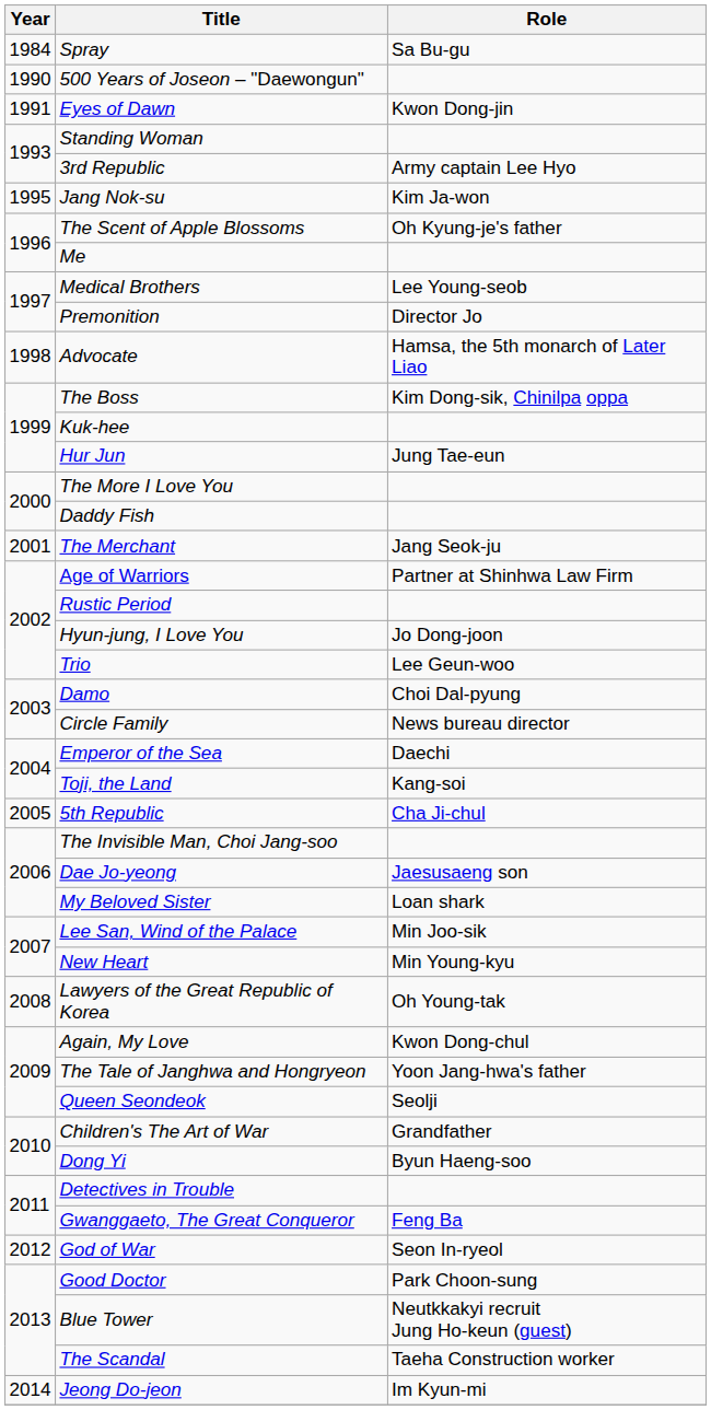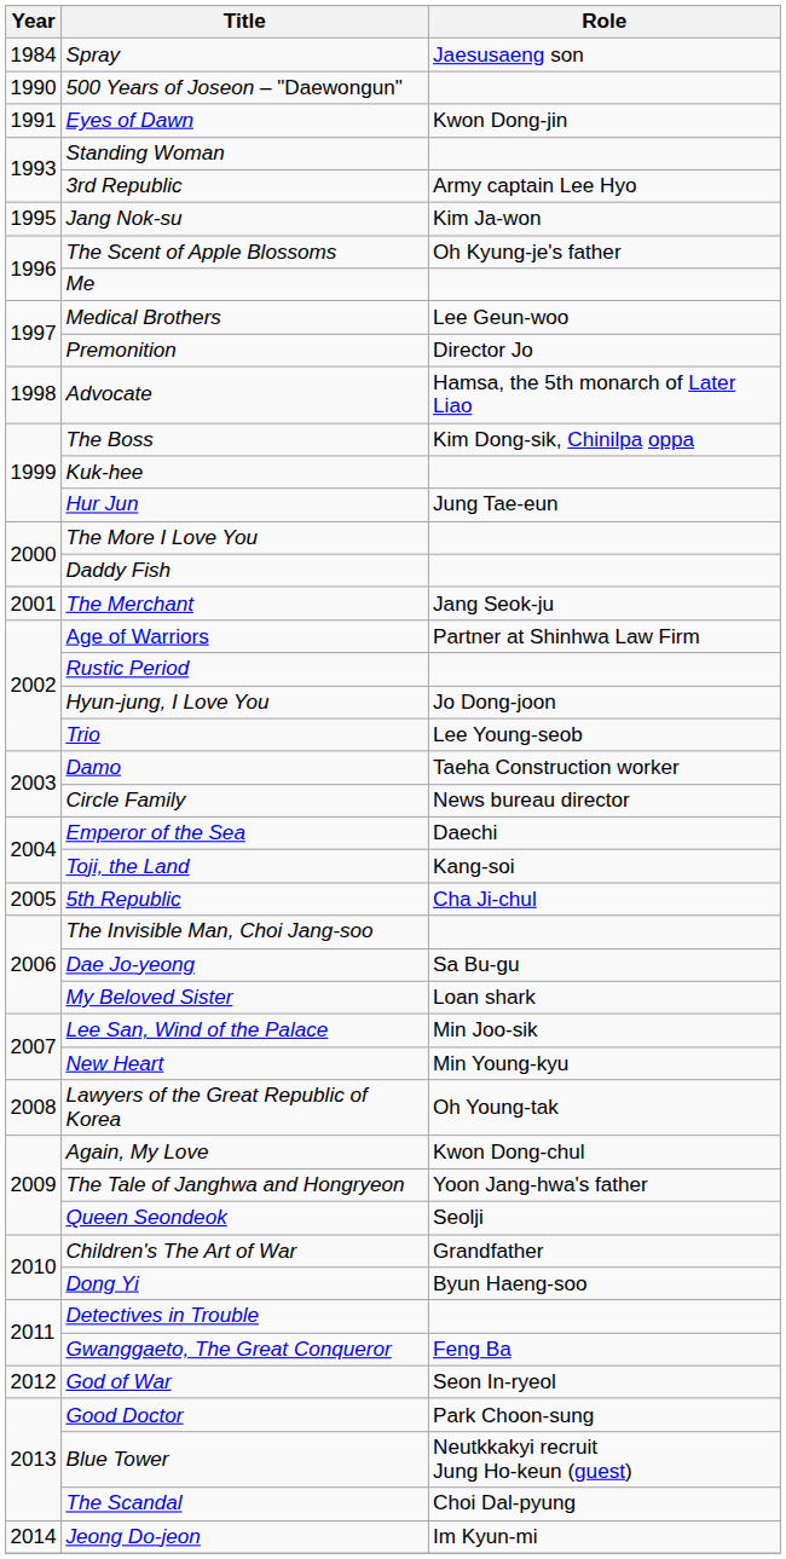 <table class="wikitable" style="width:600px">
 <tr>
 <th width=10>Year</th>
 <th>Title</th>
 <th>Role</th>
 </tr>
 <tr>
 <td>1984</td>
 <td><em>Spray</em></td>
-<td>Sa Bu-gu</td>
+<td><a href='#'>Jaesusaeng</a> son</td>
 </tr>
 <tr>
 <td>1990</td>
 <td><em>500 Years of Joseon</em> – "Daewongun"</td>
 <td></td>
 </tr>
 <tr>
 <td>1991</td>
 <td><em><a href='#'>Eyes of Dawn</a></em></td>
 <td>Kwon Dong-jin</td>
 </tr>
 <tr>
 <td rowspan=2>1993</td>
 <td><em>Standing Woman</em></td>
 <td></td>
 </tr>
 <tr>
 <td><em>3rd Republic</em></td>
 <td>Army captain Lee Hyo</td>
 </tr>
 <tr>
 <td>1995</td>
 <td><em>Jang Nok-su</em></td>
 <td>Kim Ja-won</td>
 </tr>
 <tr>
 <td rowspan=2>1996</td>
 <td><em>The Scent of Apple Blossoms</em></td>
 <td>Oh Kyung-je's father</td>
 </tr>
 <tr>
 <td><em>Me</em></td>
 <td></td>
 </tr>
 <tr>
 <td rowspan=2>1997</td>
 <td><em>Medical Brothers</em></td>
-<td>Lee Young-seob</td>
+<td>Lee Geun-woo</td>
 </tr>
 <tr>
 <td><em>Premonition</em></td>
 <td>Director Jo</td>
 </tr>
 <tr>
 <td>1998</td>
 <td><em>Advocate</em></td>
 <td>Hamsa, the 5th monarch of <a href='#'>Later Liao</a></td>
 </tr>
 <tr>
 <td rowspan=3>1999</td>
 <td><em>The Boss</em></td>
 <td>Kim Dong-sik, <a href='#'>Chinilpa</a> <a href='#'>oppa</a></td>
 </tr>
 <tr>
 <td><em>Kuk-hee</em></td>
 <td></td>
 </tr>
 <tr>
 <td><em><a href='#'>Hur Jun</a></em></td>
 <td>Jung Tae-eun</td>
 </tr>
 <tr>
 <td rowspan=2>2000</td>
 <td><em>The More I Love You</em></td>
 <td></td>
 </tr>
 <tr>
 <td><em>Daddy Fish</em></td>
 <td></td>
 </tr>
 <tr>
 <td>2001</td>
 <td><em><a href='#'>The Merchant</a></em></td>
 <td>Jang Seok-ju</td>
 </tr>
 <tr>
 <td rowspan=4>2002</td>
 <td><a href='#'>Age of Warriors</a></td>
 <td>Partner at Shinhwa Law Firm</td>
 </tr>
 <tr>
 <td><em><a href='#'>Rustic Period</a></em></td>
 <td></td>
 </tr>
 <tr>
 <td><em>Hyun-jung, I Love You</em></td>
 <td>Jo Dong-joon</td>
 </tr>
 <tr>
 <td><em><a href='#'>Trio</a></em></td>
-<td>Lee Geun-woo</td>
+<td>Lee Young-seob</td>
 </tr>
 <tr>
 <td rowspan=2>2003</td>
 <td><em><a href='#'>Damo</a></em></td>
-<td>Choi Dal-pyung</td>
+<td>Taeha Construction worker</td>
 </tr>
 <tr>
 <td><em>Circle Family</em></td>
 <td>News bureau director</td>
 </tr>
 <tr>
 <td rowspan=2>2004</td>
 <td><em><a href='#'>Emperor of the Sea</a></em></td>
 <td>Daechi</td>
 </tr>
 <tr>
 <td><em><a href='#'>Toji, the Land</a></em></td>
 <td>Kang-soi</td>
 </tr>
 <tr>
 <td>2005</td>
 <td><em><a href='#'>5th Republic</a></em></td>
 <td><a href='#'>Cha Ji-chul</a></td>
 </tr>
 <tr>
 <td rowspan=3>2006</td>
 <td><em>The Invisible Man, Choi Jang-soo</em></td>
 <td></td>
 </tr>
 <tr>
 <td><em><a href='#'>Dae Jo-yeong</a></em></td>
-<td><a href='#'>Jaesusaeng</a> son</td>
+<td>Sa Bu-gu</td>
 </tr>
 <tr>
 <td><em><a href='#'>My Beloved Sister</a></em></td>
 <td>Loan shark</td>
 </tr>
 <tr>
 <td rowspan=2>2007</td>
 <td><em><a href='#'>Lee San, Wind of the Palace</a></em></td>
 <td>Min Joo-sik</td>
 </tr>
 <tr>
 <td><em><a href='#'>New Heart</a></em></td>
 <td>Min Young-kyu</td>
 </tr>
 <tr>
 <td>2008</td>
 <td><em>Lawyers of the Great Republic of Korea</em> </td>
 <td>Oh Young-tak</td>
 </tr>
 <tr>
 <td rowspan=3>2009</td>
 <td><em>Again, My Love</em> </td>
 <td>Kwon Dong-chul</td>
 </tr>
 <tr>
 <td><em>The Tale of Janghwa and Hongryeon</em></td>
 <td>Yoon Jang-hwa's father</td>
 </tr>
 <tr>
 <td><em><a href='#'>Queen Seondeok</a></em></td>
 <td>Seolji</td>
 </tr>
 <tr>
 <td rowspan=2>2010</td>
 <td><em>Children's The Art of War</em></td>
 <td>Grandfather</td>
 </tr>
 <tr>
 <td><em><a href='#'>Dong Yi</a></em></td>
 <td>Byun Haeng-soo</td>
 </tr>
 <tr>
 <td rowspan=2>2011</td>
 <td><em><a href='#'>Detectives in Trouble</a></em></td>
 <td></td>
 </tr>
 <tr>
 <td><em><a href='#'>Gwanggaeto, The Great Conqueror</a></em></td>
 <td><a href='#'>Feng Ba</a></td>
 </tr>
 <tr>
 <td>2012</td>
 <td><em><a href='#'>God of War</a></em></td>
 <td>Seon In-ryeol</td>
 </tr>
 <tr>
 <td rowspan=3>2013</td>
 <td><em><a href='#'>Good Doctor</a></em></td>
 <td>Park Choon-sung</td>
 </tr>
 <tr>
 <td><em>Blue Tower</em></td>
 <td>Neutkkakyi recruit <br> Jung Ho-keun (<a href='#'>guest</a>)</td>
 </tr>
 <tr>
 <td><em><a href='#'>The Scandal</a></em></td>
-<td>Taeha Construction worker</td>
+<td>Choi Dal-pyung</td>
 </tr>
 <tr>
 <td>2014</td>
 <td><em><a href='#'>Jeong Do-jeon</a></em></td>
 <td>Im Kyun-mi</td>
 </tr>
 <tr>
 </tr>
 </table>
